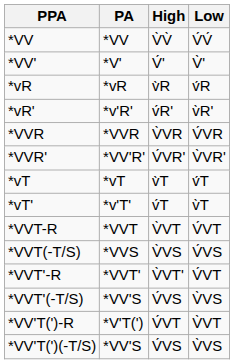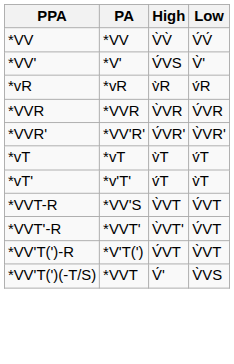 <table class="wikitable">
 <tr>
 <th>PPA</th>
 <th>PA</th>
 <th>High</th>
 <th>Low</th>
 </tr>
 <tr>
 <td>*VV</td>
 <td>*VV</td>
 <td>V̀V̀</td>
 <td>V́V́</td>
 </tr>
 <tr>
 <td>*VV'</td>
 <td>*V'</td>
-<td>V́'</td>
+<td>V́VS</td>
 <td>V̀'</td>
 </tr>
 <tr>
 <td>*vR</td>
 <td>*vR</td>
 <td>v̀R</td>
 <td>v́R</td>
-</tr>
-<tr>
-<td>*vR'</td>
-<td>*v'R'</td>
-<td>v́R'</td>
-<td>v̀R'</td>
 </tr>
 <tr>
 <td>*VVR</td>
 <td>*VVR</td>
 <td>V̀VR</td>
 <td>V́VR</td>
 </tr>
 <tr>
 <td>*VVR'</td>
 <td>*VV'R'</td>
 <td>V́VR'</td>
 <td>V̀VR'</td>
 </tr>
 <tr>
 <td>*vT</td>
 <td>*vT</td>
 <td>v̀T</td>
 <td>v́T</td>
 </tr>
 <tr>
 <td>*vT'</td>
 <td>*v'T'</td>
 <td>v́T</td>
 <td>v̀T</td>
 </tr>
 <tr>
 <td>*VVT-R</td>
-<td>*VVT</td>
+<td>*VV'S</td>
 <td>V̀VT</td>
 <td>V́VT</td>
-</tr>
-<tr>
-<td>*VVT(-T/S)</td>
-<td>*VVS</td>
-<td>V̀VS</td>
-<td>V́VS</td>
 </tr>
 <tr>
 <td>*VVT'-R</td>
 <td>*VVT'</td>
 <td>V̀VT'</td>
 <td>V́VT</td>
-</tr>
-<tr>
-<td>*VVT'(-T/S)</td>
-<td>*VV'S</td>
-<td>V́VS</td>
-<td>V̀VS</td>
 </tr>
 <tr>
 <td>*VV'T(')-R</td>
 <td>*V'T(')</td>
 <td>V́VT</td>
 <td>V̀VT</td>
 </tr>
 <tr>
 <td>*VV'T(')(-T/S)</td>
-<td>*VV'S</td>
-<td>V́VS</td>
+<td>*VVT</td>
+<td>V́'</td>
 <td>V̀VS</td>
 </tr>
 </table>
